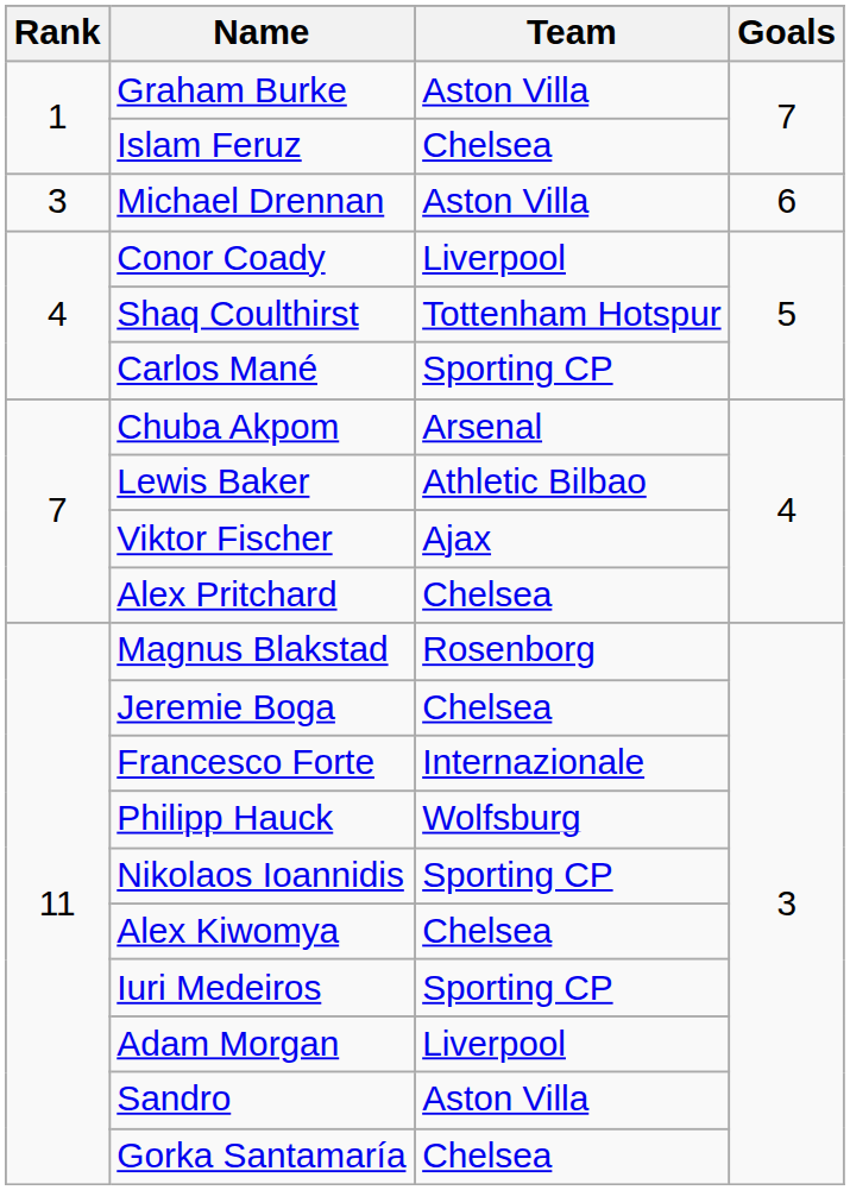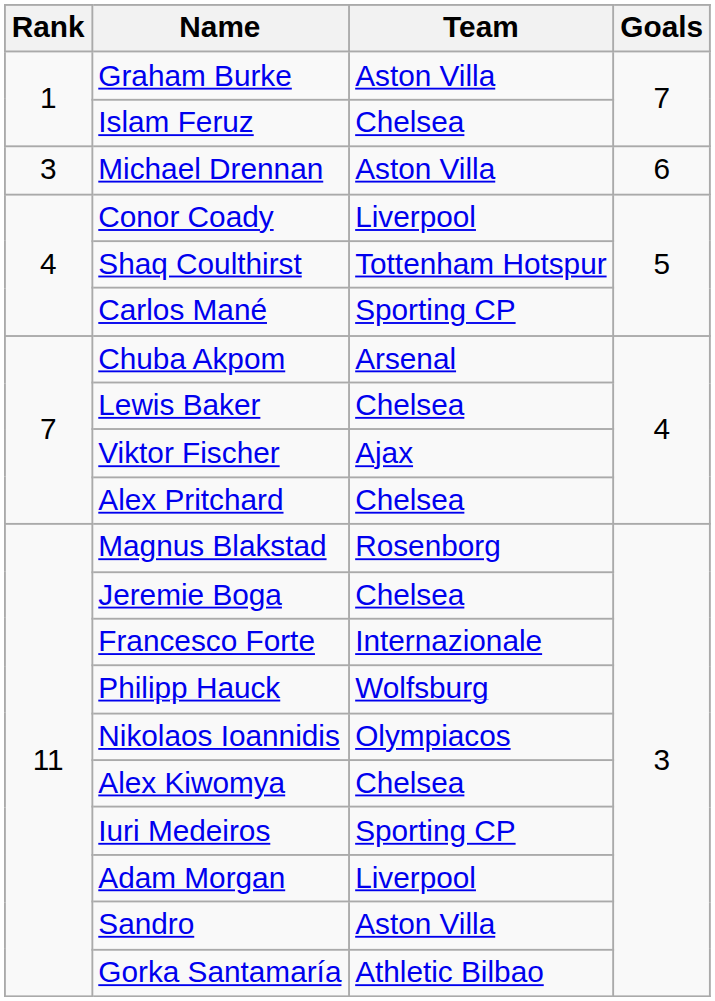 <table class="wikitable" style="text-align:center">
 <tr>
 <th>Rank</th>
 <th>Name</th>
 <th>Team</th>
 <th>Goals</th>
 </tr>
 <tr>
 <td rowspan=2>1</td>
 <td align="left"> <a href='#'>Graham Burke</a></td>
 <td align="left"> <a href='#'>Aston Villa</a></td>
 <td rowspan=2>7</td>
 </tr>
 <tr>
 <td align="left"> <a href='#'>Islam Feruz</a></td>
 <td align="left"> <a href='#'>Chelsea</a></td>
 </tr>
 <tr>
 <td rowspan=1>3</td>
 <td align="left"> <a href='#'>Michael Drennan</a></td>
 <td align="left"> <a href='#'>Aston Villa</a></td>
 <td rowspan=1>6</td>
 </tr>
 <tr>
 <td rowspan=3>4</td>
 <td align="left"> <a href='#'>Conor Coady</a></td>
 <td align="left"> <a href='#'>Liverpool</a></td>
 <td rowspan=3>5</td>
 </tr>
 <tr>
 <td align="left"> <a href='#'>Shaq Coulthirst</a></td>
 <td align="left"> <a href='#'>Tottenham Hotspur</a></td>
 </tr>
 <tr>
 <td align="left"> <a href='#'>Carlos Mané</a></td>
 <td align="left"> <a href='#'>Sporting CP</a></td>
 </tr>
 <tr>
 <td rowspan=4>7</td>
 <td align="left"> <a href='#'>Chuba Akpom</a></td>
 <td align="left"> <a href='#'>Arsenal</a></td>
 <td rowspan=4>4</td>
 </tr>
 <tr>
 <td align="left"> <a href='#'>Lewis Baker</a></td>
-<td align="left"> <a href='#'>Athletic Bilbao</a></td>
+<td align="left"> <a href='#'>Chelsea</a></td>
 </tr>
 <tr>
 <td align="left"> <a href='#'>Viktor Fischer</a></td>
 <td align="left"> <a href='#'>Ajax</a></td>
 </tr>
 <tr>
 <td align="left"> <a href='#'>Alex Pritchard</a></td>
 <td align="left"> <a href='#'>Chelsea</a></td>
 </tr>
 <tr>
 <td rowspan=10>11</td>
 <td align="left"> <a href='#'>Magnus Blakstad</a></td>
 <td align="left"> <a href='#'>Rosenborg</a></td>
 <td rowspan=10>3</td>
 </tr>
 <tr>
 <td align="left"> <a href='#'>Jeremie Boga</a></td>
 <td align="left"> <a href='#'>Chelsea</a></td>
 </tr>
 <tr>
 <td align="left"> <a href='#'>Francesco Forte</a></td>
 <td align="left"> <a href='#'>Internazionale</a></td>
 </tr>
 <tr>
 <td align="left"> <a href='#'>Philipp Hauck</a></td>
 <td align="left"> <a href='#'>Wolfsburg</a></td>
 </tr>
 <tr>
 <td align="left"> <a href='#'>Nikolaos Ioannidis</a></td>
-<td align="left"> <a href='#'>Sporting CP</a></td>
+<td align="left"> <a href='#'>Olympiacos</a></td>
 </tr>
 <tr>
 <td align="left"> <a href='#'>Alex Kiwomya</a></td>
 <td align="left"> <a href='#'>Chelsea</a></td>
 </tr>
 <tr>
 <td align="left"> <a href='#'>Iuri Medeiros</a></td>
 <td align="left"> <a href='#'>Sporting CP</a></td>
 </tr>
 <tr>
 <td align="left"> <a href='#'>Adam Morgan</a></td>
 <td align="left"> <a href='#'>Liverpool</a></td>
 </tr>
 <tr>
 <td align="left"> <a href='#'>Sandro</a></td>
 <td align="left"> <a href='#'>Aston Villa</a></td>
 </tr>
 <tr>
 <td align="left"> <a href='#'>Gorka Santamaría</a></td>
-<td align="left"> <a href='#'>Chelsea</a></td>
+<td align="left"> <a href='#'>Athletic Bilbao</a></td>
 </tr>
 </table>
